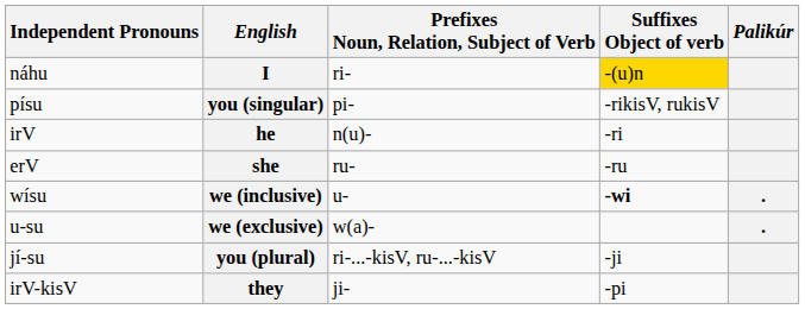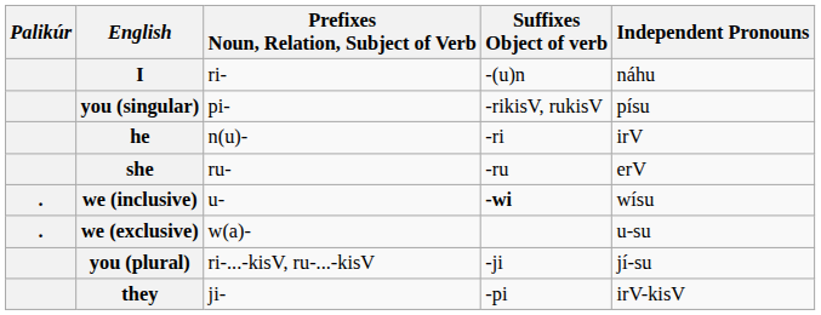 <table class="wikitable">
 <tr>
-<th>Independent Pronouns</th>
+<th><em>Palikúr</em></th>
 <th><em>English</em></th>
 <th>Prefixes<br>Noun, Relation, Subject of Verb</th>
 <th>Suffixes<br>Object of verb</th>
-<th><em>Palikúr</em></th>
+<th>Independent Pronouns</th>
 </tr>
 <tr>
-<td>náhu</td>
+<th></th>
 <th>I</th>
 <td>ri-</td>
-<td style="background: gold;">-(u)n</td>
-<th></th>
+<td>-(u)n</td>
+<td>náhu</td>
 </tr>
 <tr>
-<td>písu</td>
+<th></th>
 <th>you (singular)</th>
 <td>pi-</td>
 <td>-rikisV, rukisV</td>
-<th></th>
+<td>písu</td>
 </tr>
 <tr>
-<td>irV</td>
+<th></th>
 <th>he</th>
 <td>n(u)-</td>
 <td>-ri</td>
-<th></th>
+<td>irV</td>
 </tr>
 <tr>
-<td>erV</td>
+<th></th>
 <th>she</th>
 <td>ru-</td>
 <td>-ru</td>
-<th></th>
+<td>erV</td>
 </tr>
 <tr>
-<td>wísu</td>
+<th>.</th>
 <th>we (inclusive)</th>
 <td>u-</td>
 <td><strong>-wi</strong></td>
-<th>.</th>
+<td>wísu</td>
 </tr>
 <tr>
-<td>u-su</td>
+<th>.</th>
 <th>we (exclusive)</th>
 <td>w(a)-</td>
 <td></td>
-<th>.</th>
+<td>u-su</td>
 </tr>
 <tr>
-<td>jí-su</td>
+<th></th>
 <th>you (plural)</th>
 <td>ri-...-kisV, ru-...-kisV</td>
 <td>-ji</td>
-<th></th>
+<td>jí-su</td>
 </tr>
 <tr>
-<td>irV-kisV</td>
+<th></th>
 <th>they</th>
 <td>ji-</td>
 <td>-pi</td>
-<th></th>
+<td>irV-kisV</td>
 </tr>
 </table>
